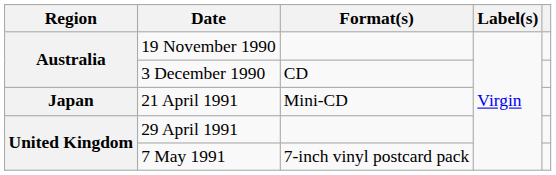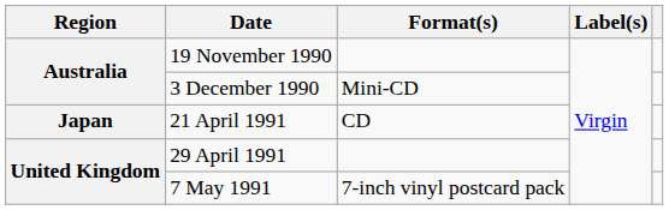 <table class="wikitable plainrowheaders">
 <tr>
 <th scope="col">Region</th>
 <th scope="col">Date</th>
 <th scope="col">Format(s)</th>
 <th scope="col">Label(s)</th>
 <th scope="col"></th>
 </tr>
 <tr>
 <th scope="row" rowspan="2">Australia</th>
 <td>19 November 1990</td>
 <td></td>
 <td rowspan="5"><a href='#'>Virgin</a></td>
 <td></td>
 </tr>
 <tr>
 <td>3 December 1990</td>
-<td>CD</td>
+<td>Mini-CD</td>
 <td></td>
 </tr>
 <tr>
 <th scope="row">Japan</th>
 <td>21 April 1991</td>
-<td>Mini-CD</td>
+<td>CD</td>
 <td></td>
 </tr>
 <tr>
 <th scope="row" rowspan="2">United Kingdom</th>
 <td>29 April 1991</td>
 <td></td>
 <td></td>
 </tr>
 <tr>
 <td>7 May 1991</td>
 <td>7-inch vinyl postcard pack</td>
 <td></td>
 </tr>
 </table>
